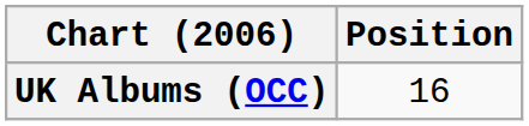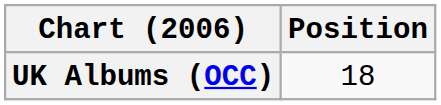 <table class="wikitable plainrowheaders">
 <tr>
 <th scope="col">Chart (2006)</th>
 <th scope="col">Position</th>
 </tr>
 <tr>
 <th scope="row">UK Albums (<a href='#'>OCC</a>)</th>
-<td style="text-align:center;">16</td>
+<td style="text-align:center;">18</td>
 </tr>
 </table>
